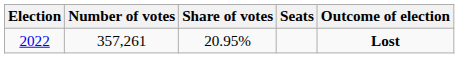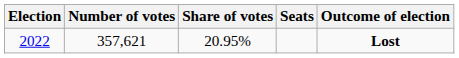 <table class=wikitable style="text-align:center;">
 <tr>
 <th>Election</th>
 <th>Number of votes</th>
 <th>Share of votes</th>
 <th>Seats</th>
 <th>Outcome of election</th>
 </tr>
 <tr>
 <td><a href='#'>2022</a></td>
-<td>357,261</td>
+<td>357,621</td>
 <td>20.95%</td>
 <td></td>
 <td><strong>Lost</strong></td>
 </tr>
 </table>
